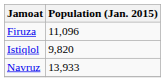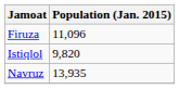 <table class="wikitable sortable">
 <tr>
 <th>Jamoat</th>
 <th>Population (Jan. 2015)</th>
 </tr>
 <tr>
 <td><a href='#'>Firuza</a></td>
 <td>11,096</td>
 </tr>
 <tr>
 <td><a href='#'>Istiqlol</a></td>
 <td>9,820</td>
 </tr>
 <tr>
 <td><a href='#'>Navruz</a></td>
-<td>13,933</td>
+<td>13,935</td>
 </tr>
 <tr>
 </tr>
 </table>
